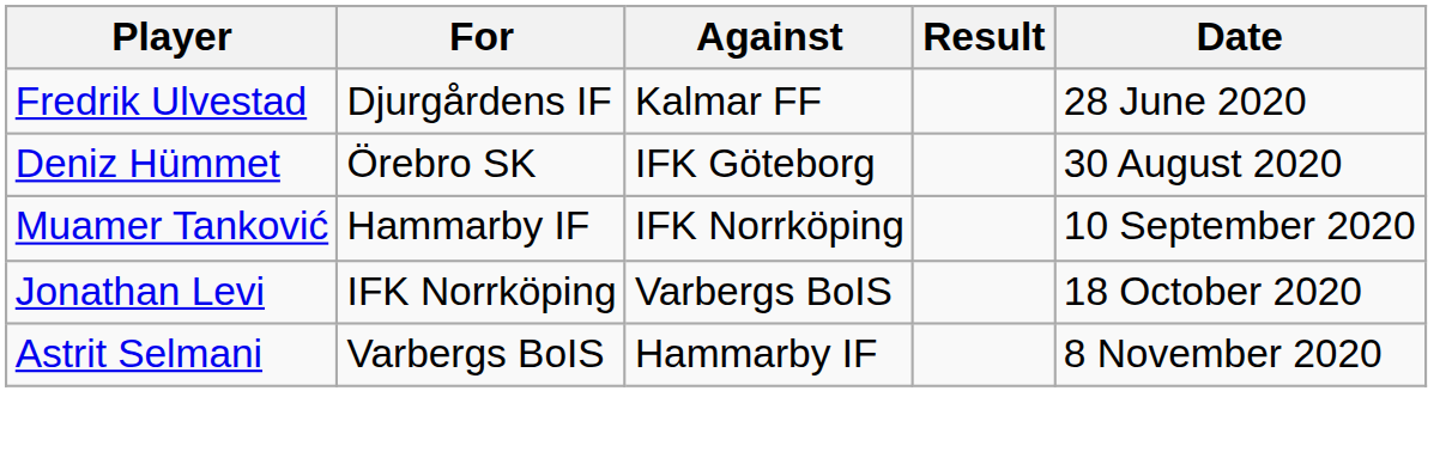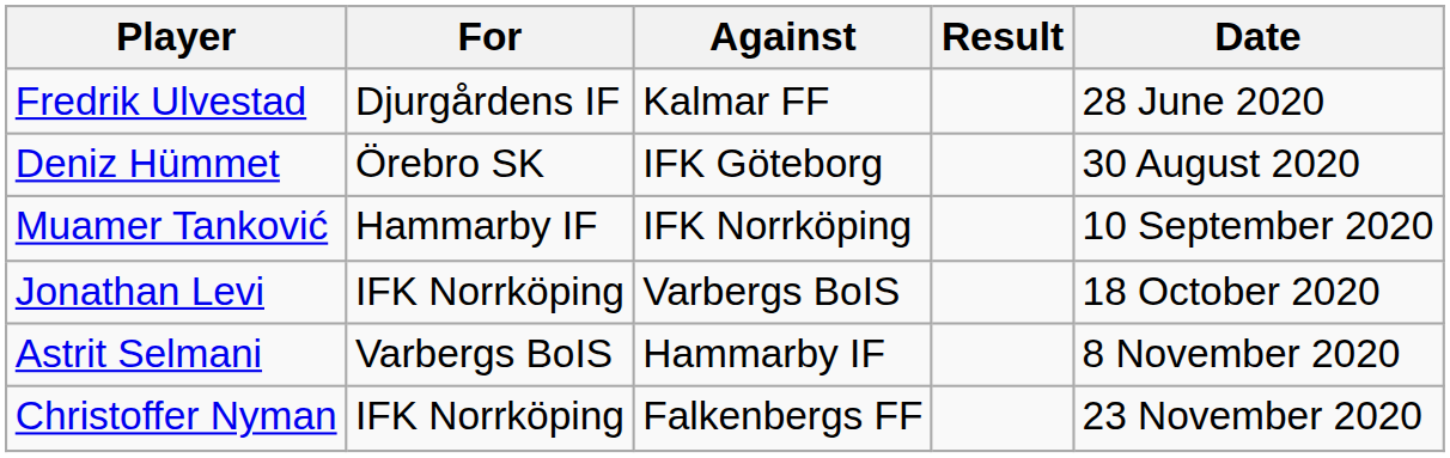 <table class="wikitable">
 <tr>
 <th>Player</th>
 <th>For</th>
 <th>Against</th>
 <th style="text-align:center">Result</th>
 <th>Date</th>
 </tr>
 <tr>
 <td> <a href='#'>Fredrik Ulvestad</a></td>
 <td>Djurgårdens IF</td>
 <td>Kalmar FF</td>
 <td align=center></td>
 <td>28 June 2020</td>
 </tr>
 <tr>
 <td> <a href='#'>Deniz Hümmet</a></td>
 <td>Örebro SK</td>
 <td>IFK Göteborg</td>
 <td align=center></td>
 <td>30 August 2020</td>
 </tr>
 <tr>
 <td> <a href='#'>Muamer Tanković</a></td>
 <td>Hammarby IF</td>
 <td>IFK Norrköping</td>
 <td align=center></td>
 <td>10 September 2020</td>
 </tr>
 <tr>
 <td> <a href='#'>Jonathan Levi</a></td>
 <td>IFK Norrköping</td>
 <td>Varbergs BoIS</td>
 <td align=center></td>
 <td>18 October 2020</td>
 </tr>
 <tr>
 <td> <a href='#'>Astrit Selmani</a></td>
 <td>Varbergs BoIS</td>
 <td>Hammarby IF</td>
 <td align=center></td>
 <td>8 November 2020</td>
 </tr>
+<tr>
+<td> <a href='#'>Christoffer Nyman</a></td>
+<td>IFK Norrköping</td>
+<td>Falkenbergs FF</td>
+<td align=center></td>
+<td>23 November 2020</td>
+</tr>
 </table>
